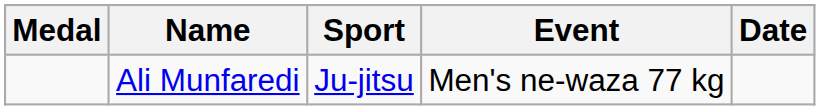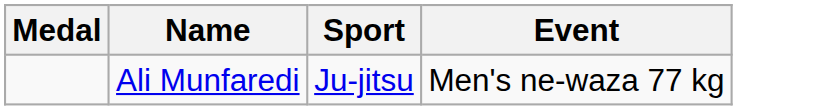 <table class="wikitable sortable" style="font-size: 95%;">
 <tr>
 <th>Medal</th>
 <th>Name</th>
 <th>Sport</th>
 <th>Event</th>
-<th>Date</th>
 </tr>
 <tr>
 <td></td>
 <td><a href='#'>Ali Munfaredi</a></td>
 <td><a href='#'>Ju-jitsu</a></td>
 <td>Men's ne-waza 77 kg</td>
-<td></td>
 </tr>
 </table>
